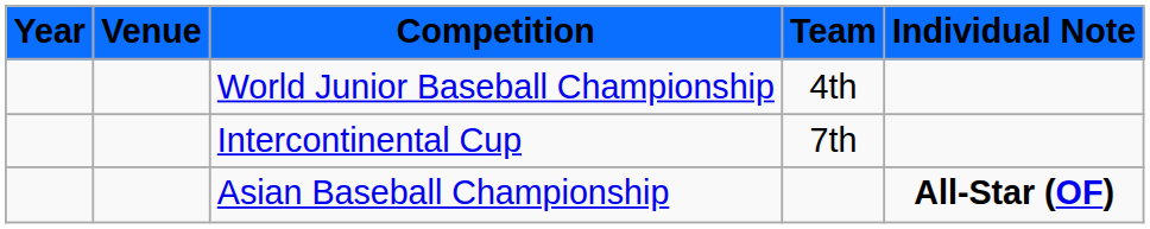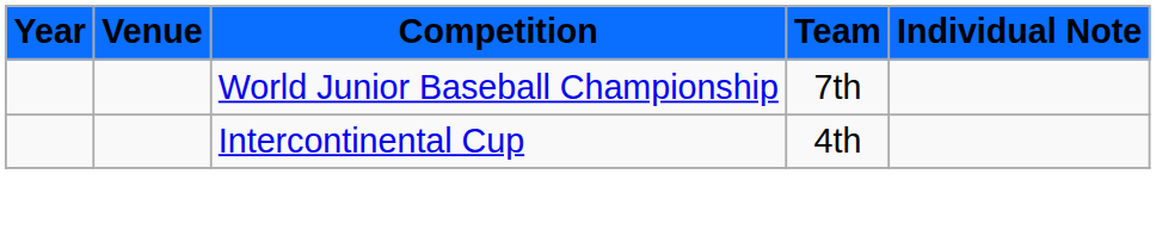 <table class="wikitable">
 <tr>
 <th style="background:#0A6EFF"><span>Year</span></th>
 <th style="background:#0A6EFF"><span>Venue</span></th>
 <th style="background:#0A6EFF"><span>Competition</span></th>
 <th style="background:#0A6EFF"><span>Team</span></th>
 <th style="background:#0A6EFF"><span>Individual Note</span></th>
 </tr>
 <tr>
 <td></td>
 <td></td>
 <td><a href='#'>World Junior Baseball Championship</a></td>
-<td style="text-align:center">4th</td>
+<td style="text-align:center">7th</td>
 <td></td>
 </tr>
 <tr>
 <td></td>
 <td></td>
 <td><a href='#'>Intercontinental Cup</a></td>
-<td style="text-align:center">7th</td>
+<td style="text-align:center">4th</td>
 <td></td>
 </tr>
-<tr>
-<td></td>
-<td></td>
-<td><a href='#'>Asian Baseball Championship</a></td>
-<td style="text-align:center"></td>
-<td style="text-align:center"><strong>All-Star (<a href='#'>OF</a>)</strong></td>
-</tr>
 </table>
